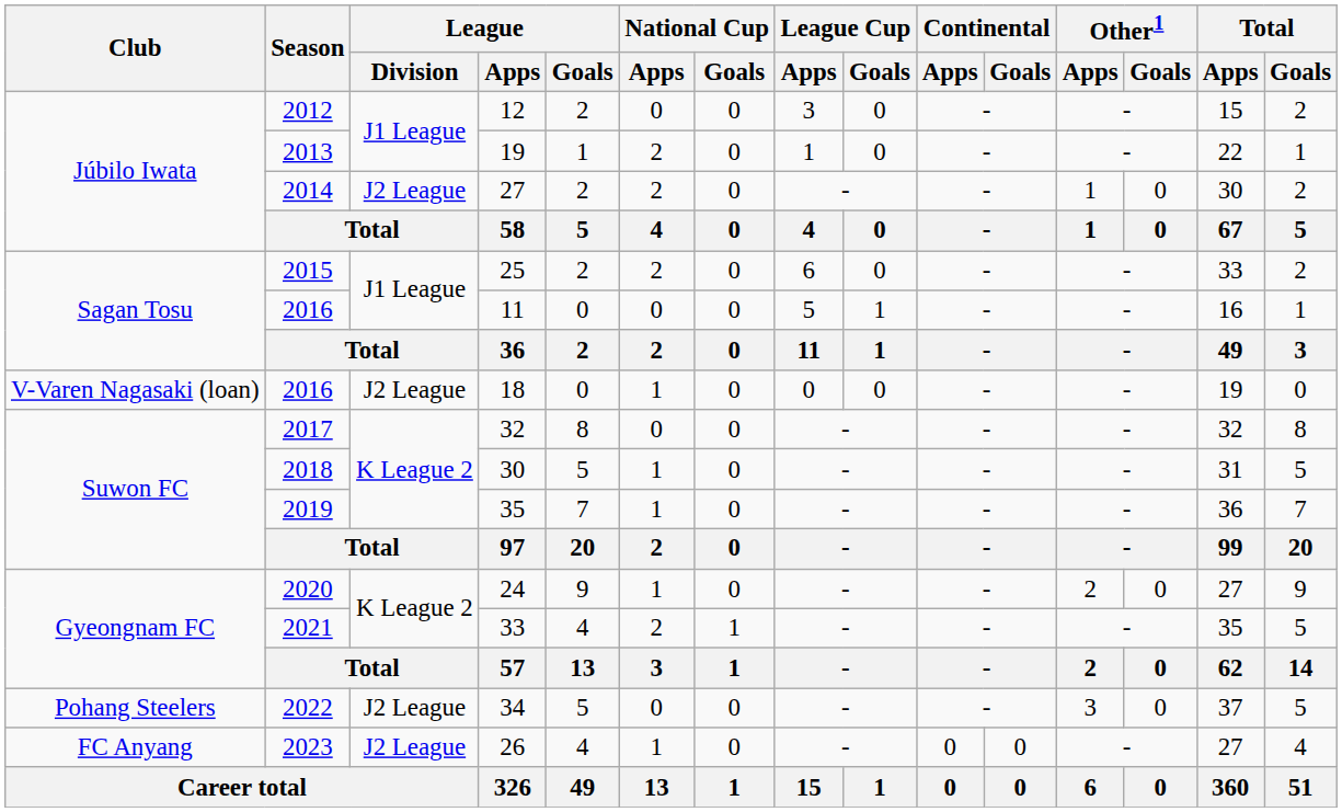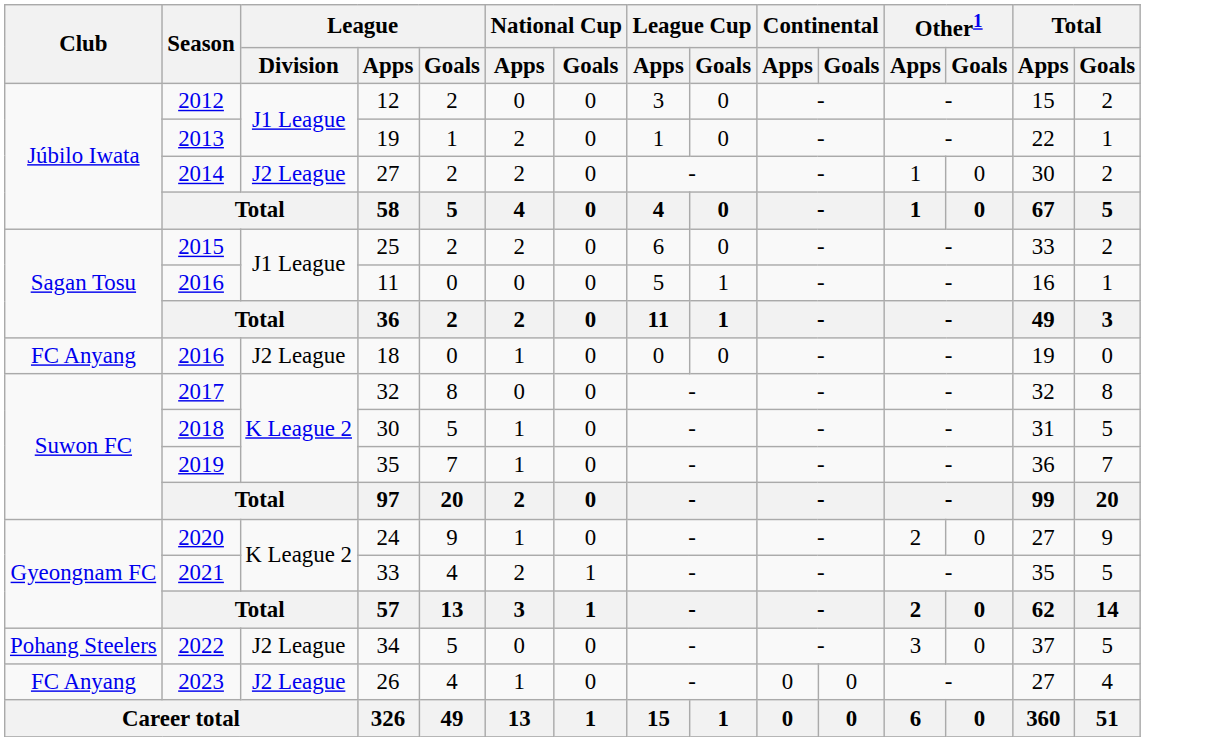 <table class="wikitable" style="text-align: center">
 <tr>
 <th rowspan="2">Club</th>
 <th rowspan="2">Season</th>
 <th colspan="3">League</th>
 <th colspan="2">National Cup</th>
 <th colspan="2">League Cup</th>
 <th colspan="2">Continental</th>
 <th colspan="2">Other<sup><a href='#'>1</a></sup></th>
 <th colspan="2">Total</th>
 </tr>
 <tr>
 <th>Division</th>
 <th>Apps</th>
 <th>Goals</th>
 <th>Apps</th>
 <th>Goals</th>
 <th>Apps</th>
 <th>Goals</th>
 <th>Apps</th>
 <th>Goals</th>
 <th>Apps</th>
 <th>Goals</th>
 <th>Apps</th>
 <th>Goals</th>
 </tr>
 <tr>
 <td rowspan="4"><a href='#'>Júbilo Iwata</a></td>
 <td><a href='#'>2012</a></td>
 <td rowspan="2"><a href='#'>J1 League</a></td>
 <td>12</td>
 <td>2</td>
 <td>0</td>
 <td>0</td>
 <td>3</td>
 <td>0</td>
 <td colspan="2">-</td>
 <td colspan="2">-</td>
 <td>15</td>
 <td>2</td>
 </tr>
 <tr>
 <td><a href='#'>2013</a></td>
 <td>19</td>
 <td>1</td>
 <td>2</td>
 <td>0</td>
 <td>1</td>
 <td>0</td>
 <td colspan="2">-</td>
 <td colspan="2">-</td>
 <td>22</td>
 <td>1</td>
 </tr>
 <tr>
 <td><a href='#'>2014</a></td>
 <td><a href='#'>J2 League</a></td>
 <td>27</td>
 <td>2</td>
 <td>2</td>
 <td>0</td>
 <td colspan="2">-</td>
 <td colspan="2">-</td>
 <td>1</td>
 <td>0</td>
 <td>30</td>
 <td>2</td>
 </tr>
 <tr>
 <th colspan="2">Total</th>
 <th>58</th>
 <th>5</th>
 <th>4</th>
 <th>0</th>
 <th>4</th>
 <th>0</th>
 <th colspan="2">-</th>
 <th>1</th>
 <th>0</th>
 <th>67</th>
 <th>5</th>
 </tr>
 <tr>
 <td rowspan="3"><a href='#'>Sagan Tosu</a></td>
 <td><a href='#'>2015</a></td>
 <td rowspan="2">J1 League</td>
 <td>25</td>
 <td>2</td>
 <td>2</td>
 <td>0</td>
 <td>6</td>
 <td>0</td>
 <td colspan="2">-</td>
 <td colspan="2">-</td>
 <td>33</td>
 <td>2</td>
 </tr>
 <tr>
 <td><a href='#'>2016</a></td>
 <td>11</td>
 <td>0</td>
 <td>0</td>
 <td>0</td>
 <td>5</td>
 <td>1</td>
 <td colspan="2">-</td>
 <td colspan="2">-</td>
 <td>16</td>
 <td>1</td>
 </tr>
 <tr>
 <th colspan="2">Total</th>
 <th>36</th>
 <th>2</th>
 <th>2</th>
 <th>0</th>
 <th>11</th>
 <th>1</th>
 <th colspan="2">-</th>
 <th colspan="2">-</th>
 <th>49</th>
 <th>3</th>
 </tr>
 <tr>
-<td><a href='#'>V-Varen Nagasaki</a> (loan)</td>
+<td><a href='#'>FC Anyang</a></td>
 <td><a href='#'>2016</a></td>
 <td>J2 League</td>
 <td>18</td>
 <td>0</td>
 <td>1</td>
 <td>0</td>
 <td>0</td>
 <td>0</td>
 <td colspan="2">-</td>
 <td colspan="2">-</td>
 <td>19</td>
 <td>0</td>
 </tr>
 <tr>
 <td rowspan="4"><a href='#'>Suwon FC</a></td>
 <td><a href='#'>2017</a></td>
 <td rowspan="3"><a href='#'>K League 2</a></td>
 <td>32</td>
 <td>8</td>
 <td>0</td>
 <td>0</td>
 <td colspan="2">-</td>
 <td colspan="2">-</td>
 <td colspan="2">-</td>
 <td>32</td>
 <td>8</td>
 </tr>
 <tr>
 <td><a href='#'>2018</a></td>
 <td>30</td>
 <td>5</td>
 <td>1</td>
 <td>0</td>
 <td colspan="2">-</td>
 <td colspan="2">-</td>
 <td colspan="2">-</td>
 <td>31</td>
 <td>5</td>
 </tr>
 <tr>
 <td><a href='#'>2019</a></td>
 <td>35</td>
 <td>7</td>
 <td>1</td>
 <td>0</td>
 <td colspan="2">-</td>
 <td colspan="2">-</td>
 <td colspan="2">-</td>
 <td>36</td>
 <td>7</td>
 </tr>
 <tr>
 <th colspan="2">Total</th>
 <th>97</th>
 <th>20</th>
 <th>2</th>
 <th>0</th>
 <th colspan="2">-</th>
 <th colspan="2">-</th>
 <th colspan="2">-</th>
 <th>99</th>
 <th>20</th>
 </tr>
 <tr>
 <td rowspan="3"><a href='#'>Gyeongnam FC</a></td>
 <td><a href='#'>2020</a></td>
 <td rowspan="2">K League 2</td>
 <td>24</td>
 <td>9</td>
 <td>1</td>
 <td>0</td>
 <td colspan="2">-</td>
 <td colspan="2">-</td>
 <td>2</td>
 <td>0</td>
 <td>27</td>
 <td>9</td>
 </tr>
 <tr>
 <td><a href='#'>2021</a></td>
 <td>33</td>
 <td>4</td>
 <td>2</td>
 <td>1</td>
 <td colspan="2">-</td>
 <td colspan="2">-</td>
 <td colspan="2">-</td>
 <td>35</td>
 <td>5</td>
 </tr>
 <tr>
 <th colspan="2">Total</th>
 <th>57</th>
 <th>13</th>
 <th>3</th>
 <th>1</th>
 <th colspan="2">-</th>
 <th colspan="2">-</th>
 <th>2</th>
 <th>0</th>
 <th>62</th>
 <th>14</th>
 </tr>
 <tr>
 <td><a href='#'>Pohang Steelers</a></td>
 <td><a href='#'>2022</a></td>
 <td>J2 League</td>
 <td>34</td>
 <td>5</td>
 <td>0</td>
 <td>0</td>
 <td colspan="2">-</td>
 <td colspan="2">-</td>
 <td>3</td>
 <td>0</td>
 <td>37</td>
 <td>5</td>
 </tr>
 <tr>
 <td><a href='#'>FC Anyang</a></td>
 <td><a href='#'>2023</a></td>
 <td><a href='#'>J2 League</a></td>
 <td>26</td>
 <td>4</td>
 <td>1</td>
 <td>0</td>
 <td colspan="2">-</td>
 <td>0</td>
 <td>0</td>
 <td colspan="2">-</td>
 <td>27</td>
 <td>4</td>
 </tr>
 <tr>
 <th colspan="3">Career total</th>
 <th>326</th>
 <th>49</th>
 <th>13</th>
 <th>1</th>
 <th>15</th>
 <th>1</th>
 <th>0</th>
 <th>0</th>
 <th>6</th>
 <th>0</th>
 <th>360</th>
 <th>51</th>
 </tr>
 </table>
